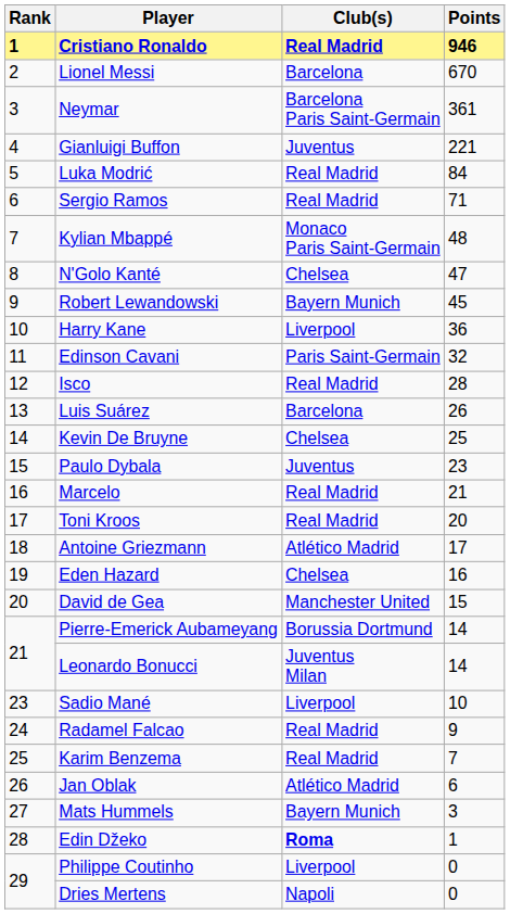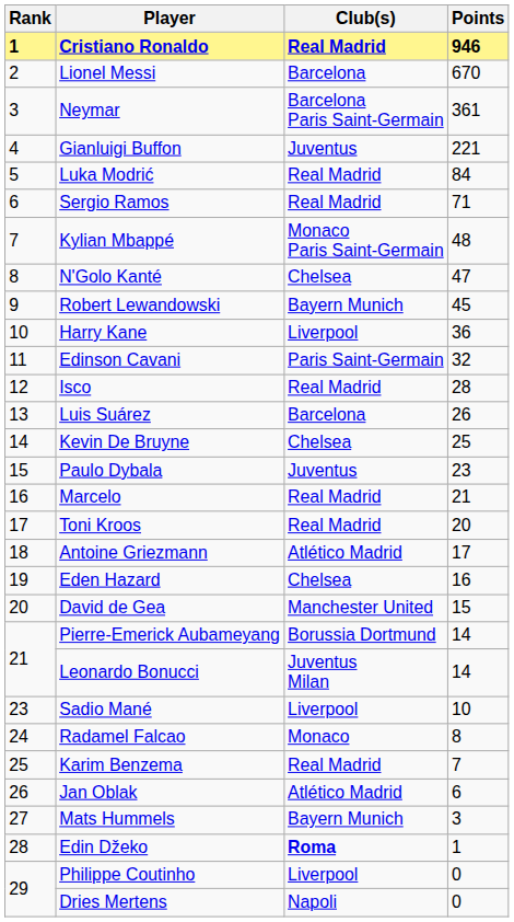 <table class="wikitable plainrowheaders sortable">
 <tr>
 <th>Rank</th>
 <th>Player</th>
 <th>Club(s)</th>
 <th>Points</th>
 </tr>
 <tr style="background-color: #FFF68F; font-weight: bold;">
 <td>1</td>
 <td> <a href='#'>Cristiano Ronaldo</a></td>
 <td> <a href='#'>Real Madrid</a></td>
 <td>946</td>
 </tr>
 <tr>
 <td>2</td>
 <td> <a href='#'>Lionel Messi</a></td>
 <td> <a href='#'>Barcelona</a></td>
 <td>670</td>
 </tr>
 <tr>
 <td>3</td>
 <td> <a href='#'>Neymar</a></td>
 <td> <a href='#'>Barcelona</a><br> <a href='#'>Paris Saint-Germain</a></td>
 <td>361</td>
 </tr>
 <tr>
 <td>4</td>
 <td> <a href='#'>Gianluigi Buffon</a></td>
 <td> <a href='#'>Juventus</a></td>
 <td>221</td>
 </tr>
 <tr>
 <td>5</td>
 <td> <a href='#'>Luka Modrić</a></td>
 <td> <a href='#'>Real Madrid</a></td>
 <td>84</td>
 </tr>
 <tr>
 <td>6</td>
 <td> <a href='#'>Sergio Ramos</a></td>
 <td> <a href='#'>Real Madrid</a></td>
 <td>71</td>
 </tr>
 <tr>
 <td>7</td>
 <td> <a href='#'>Kylian Mbappé</a></td>
 <td> <a href='#'>Monaco</a><br> <a href='#'>Paris Saint-Germain</a></td>
 <td>48</td>
 </tr>
 <tr>
 <td>8</td>
 <td> <a href='#'>N'Golo Kanté</a></td>
 <td> <a href='#'>Chelsea</a></td>
 <td>47</td>
 </tr>
 <tr>
 <td>9</td>
 <td> <a href='#'>Robert Lewandowski</a></td>
 <td> <a href='#'>Bayern Munich</a></td>
 <td>45</td>
 </tr>
 <tr>
 <td>10</td>
 <td> <a href='#'>Harry Kane</a></td>
 <td> <a href='#'>Liverpool</a></td>
 <td>36</td>
 </tr>
 <tr>
 <td>11</td>
 <td> <a href='#'>Edinson Cavani</a></td>
 <td> <a href='#'>Paris Saint-Germain</a></td>
 <td>32</td>
 </tr>
 <tr>
 <td>12</td>
 <td> <a href='#'>Isco</a></td>
 <td> <a href='#'>Real Madrid</a></td>
 <td>28</td>
 </tr>
 <tr>
 <td>13</td>
 <td> <a href='#'>Luis Suárez</a></td>
 <td> <a href='#'>Barcelona</a></td>
 <td>26</td>
 </tr>
 <tr>
 <td>14</td>
 <td> <a href='#'>Kevin De Bruyne</a></td>
 <td> <a href='#'>Chelsea</a></td>
 <td>25</td>
 </tr>
 <tr>
 <td>15</td>
 <td> <a href='#'>Paulo Dybala</a></td>
 <td> <a href='#'>Juventus</a></td>
 <td>23</td>
 </tr>
 <tr>
 <td>16</td>
 <td> <a href='#'>Marcelo</a></td>
 <td> <a href='#'>Real Madrid</a></td>
 <td>21</td>
 </tr>
 <tr>
 <td>17</td>
 <td> <a href='#'>Toni Kroos</a></td>
 <td> <a href='#'>Real Madrid</a></td>
 <td>20</td>
 </tr>
 <tr>
 <td>18</td>
 <td> <a href='#'>Antoine Griezmann</a></td>
 <td> <a href='#'>Atlético Madrid</a></td>
 <td>17</td>
 </tr>
 <tr>
 <td>19</td>
 <td> <a href='#'>Eden Hazard</a></td>
 <td> <a href='#'>Chelsea</a></td>
 <td>16</td>
 </tr>
 <tr>
 <td>20</td>
 <td> <a href='#'>David de Gea</a></td>
 <td> <a href='#'>Manchester United</a></td>
 <td>15</td>
 </tr>
 <tr>
 <td rowspan=2>21</td>
 <td> <a href='#'>Pierre-Emerick Aubameyang</a></td>
 <td> <a href='#'>Borussia Dortmund</a></td>
 <td>14</td>
 </tr>
 <tr>
 <td> <a href='#'>Leonardo Bonucci</a></td>
 <td> <a href='#'>Juventus</a><br> <a href='#'>Milan</a></td>
 <td>14</td>
 </tr>
 <tr>
 <td>23</td>
 <td> <a href='#'>Sadio Mané</a></td>
 <td> <a href='#'>Liverpool</a></td>
 <td>10</td>
 </tr>
 <tr>
 <td>24</td>
 <td> <a href='#'>Radamel Falcao</a></td>
-<td> <a href='#'>Real Madrid</a></td>
-<td>9</td>
+<td> <a href='#'>Monaco</a></td>
+<td>8</td>
 </tr>
 <tr>
 <td>25</td>
 <td> <a href='#'>Karim Benzema</a></td>
 <td> <a href='#'>Real Madrid</a></td>
 <td>7</td>
 </tr>
 <tr>
 <td>26</td>
 <td> <a href='#'>Jan Oblak</a></td>
 <td> <a href='#'>Atlético Madrid</a></td>
 <td>6</td>
 </tr>
 <tr>
 <td>27</td>
 <td> <a href='#'>Mats Hummels</a></td>
 <td> <a href='#'>Bayern Munich</a></td>
 <td>3</td>
 </tr>
 <tr>
 <td>28</td>
 <td> <a href='#'>Edin Džeko</a></td>
 <td><strong> <a href='#'>Roma</a></strong></td>
 <td>1</td>
 </tr>
 <tr>
 <td rowspan=2>29</td>
 <td> <a href='#'>Philippe Coutinho</a></td>
 <td> <a href='#'>Liverpool</a></td>
 <td>0</td>
 </tr>
 <tr>
 <td> <a href='#'>Dries Mertens</a></td>
 <td> <a href='#'>Napoli</a></td>
 <td>0</td>
 </tr>
 </table>
